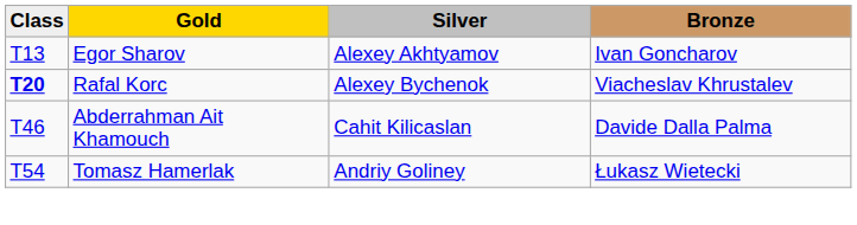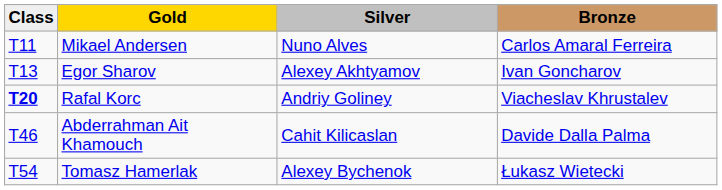 <table class="wikitable" style="text-align:left">
 <tr align="center">
 <td bgcolor=efefef><strong>Class</strong></td>
 <td width=200 bgcolor=gold><strong>Gold</strong></td>
 <td width=200 bgcolor=silver><strong>Silver</strong></td>
 <td width=200 bgcolor=CC9966><strong>Bronze</strong></td>
+</tr>
+<tr>
+<td><a href='#'>T11</a></td>
+<td><a href='#'>Mikael Andersen</a><br></td>
+<td><a href='#'>Nuno Alves</a><br></td>
+<td><a href='#'>Carlos Amaral Ferreira</a><br></td>
 </tr>
 <tr>
 <td><a href='#'>T13</a></td>
 <td><a href='#'>Egor Sharov</a><br></td>
 <td><a href='#'>Alexey Akhtyamov</a><br></td>
 <td><a href='#'>Ivan Goncharov</a><br></td>
 </tr>
 <tr>
 <td><strong><a href='#'>T20</a></strong></td>
 <td><a href='#'>Rafal Korc</a><br></td>
-<td><a href='#'>Alexey Bychenok</a><br></td>
+<td><a href='#'>Andriy Goliney</a><br></td>
 <td><a href='#'>Viacheslav Khrustalev</a><br></td>
 </tr>
 <tr>
 <td><a href='#'>T46</a></td>
 <td><a href='#'>Abderrahman Ait Khamouch</a><br></td>
 <td><a href='#'>Cahit Kilicaslan</a><br></td>
 <td><a href='#'>Davide Dalla Palma</a><br></td>
 </tr>
 <tr>
 <td><a href='#'>T54</a></td>
 <td><a href='#'>Tomasz Hamerlak</a><br></td>
-<td><a href='#'>Andriy Goliney</a><br></td>
+<td><a href='#'>Alexey Bychenok</a><br></td>
 <td><a href='#'>Łukasz Wietecki</a><br></td>
 </tr>
 </table>
